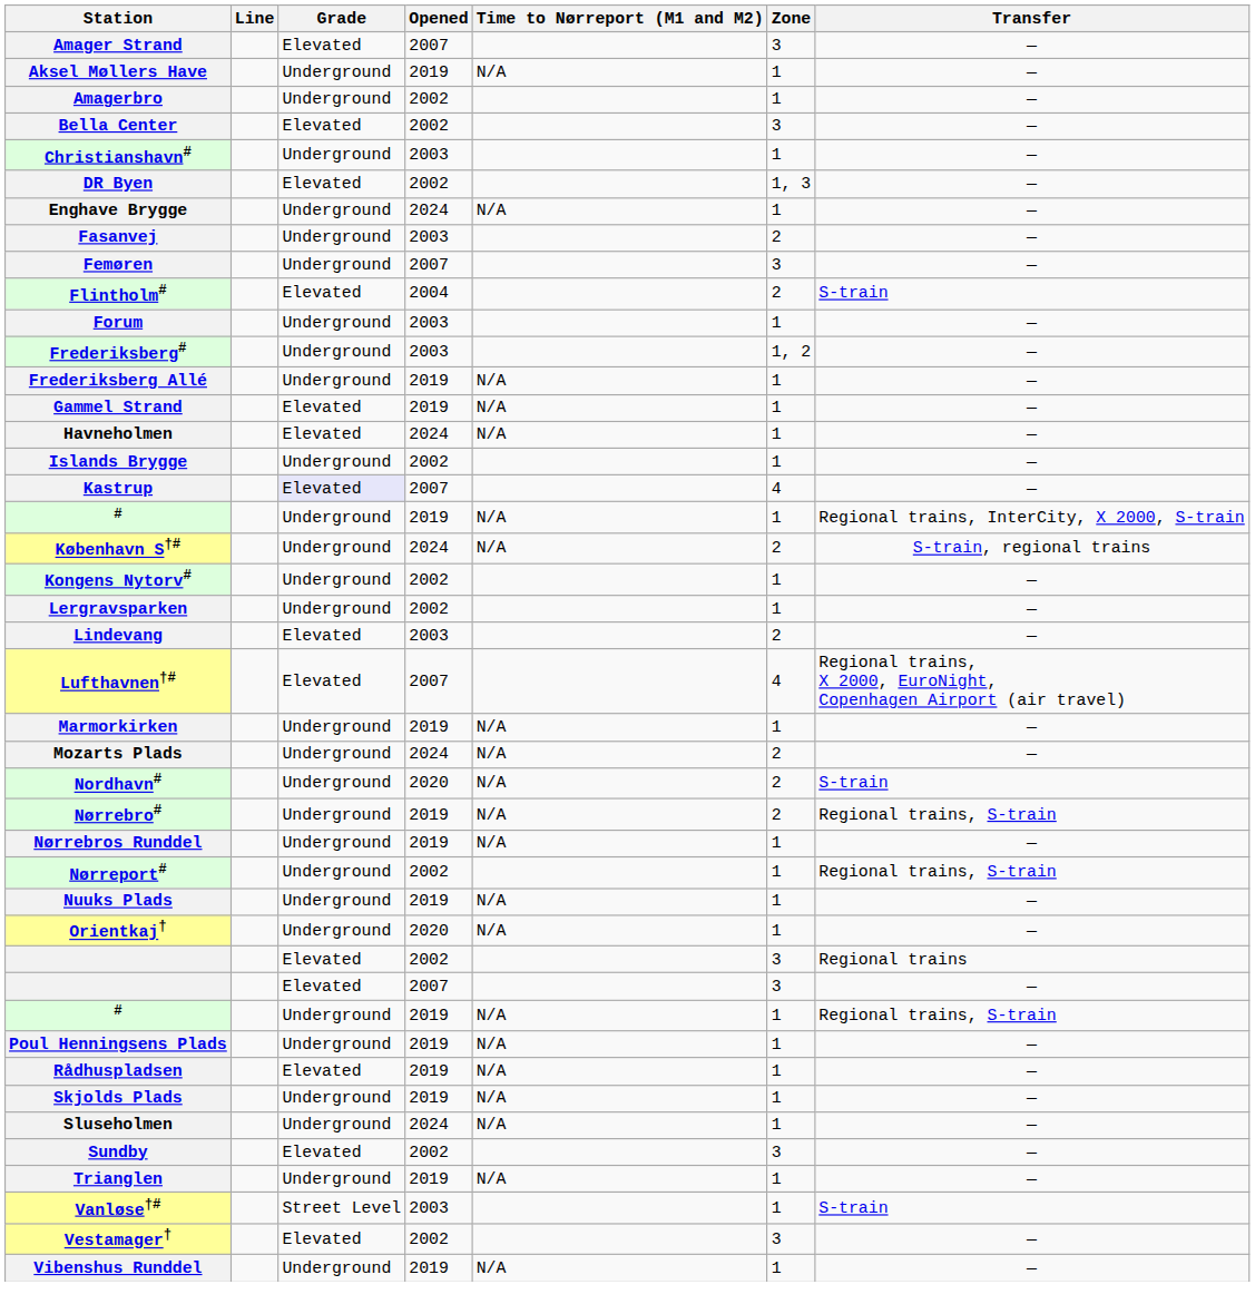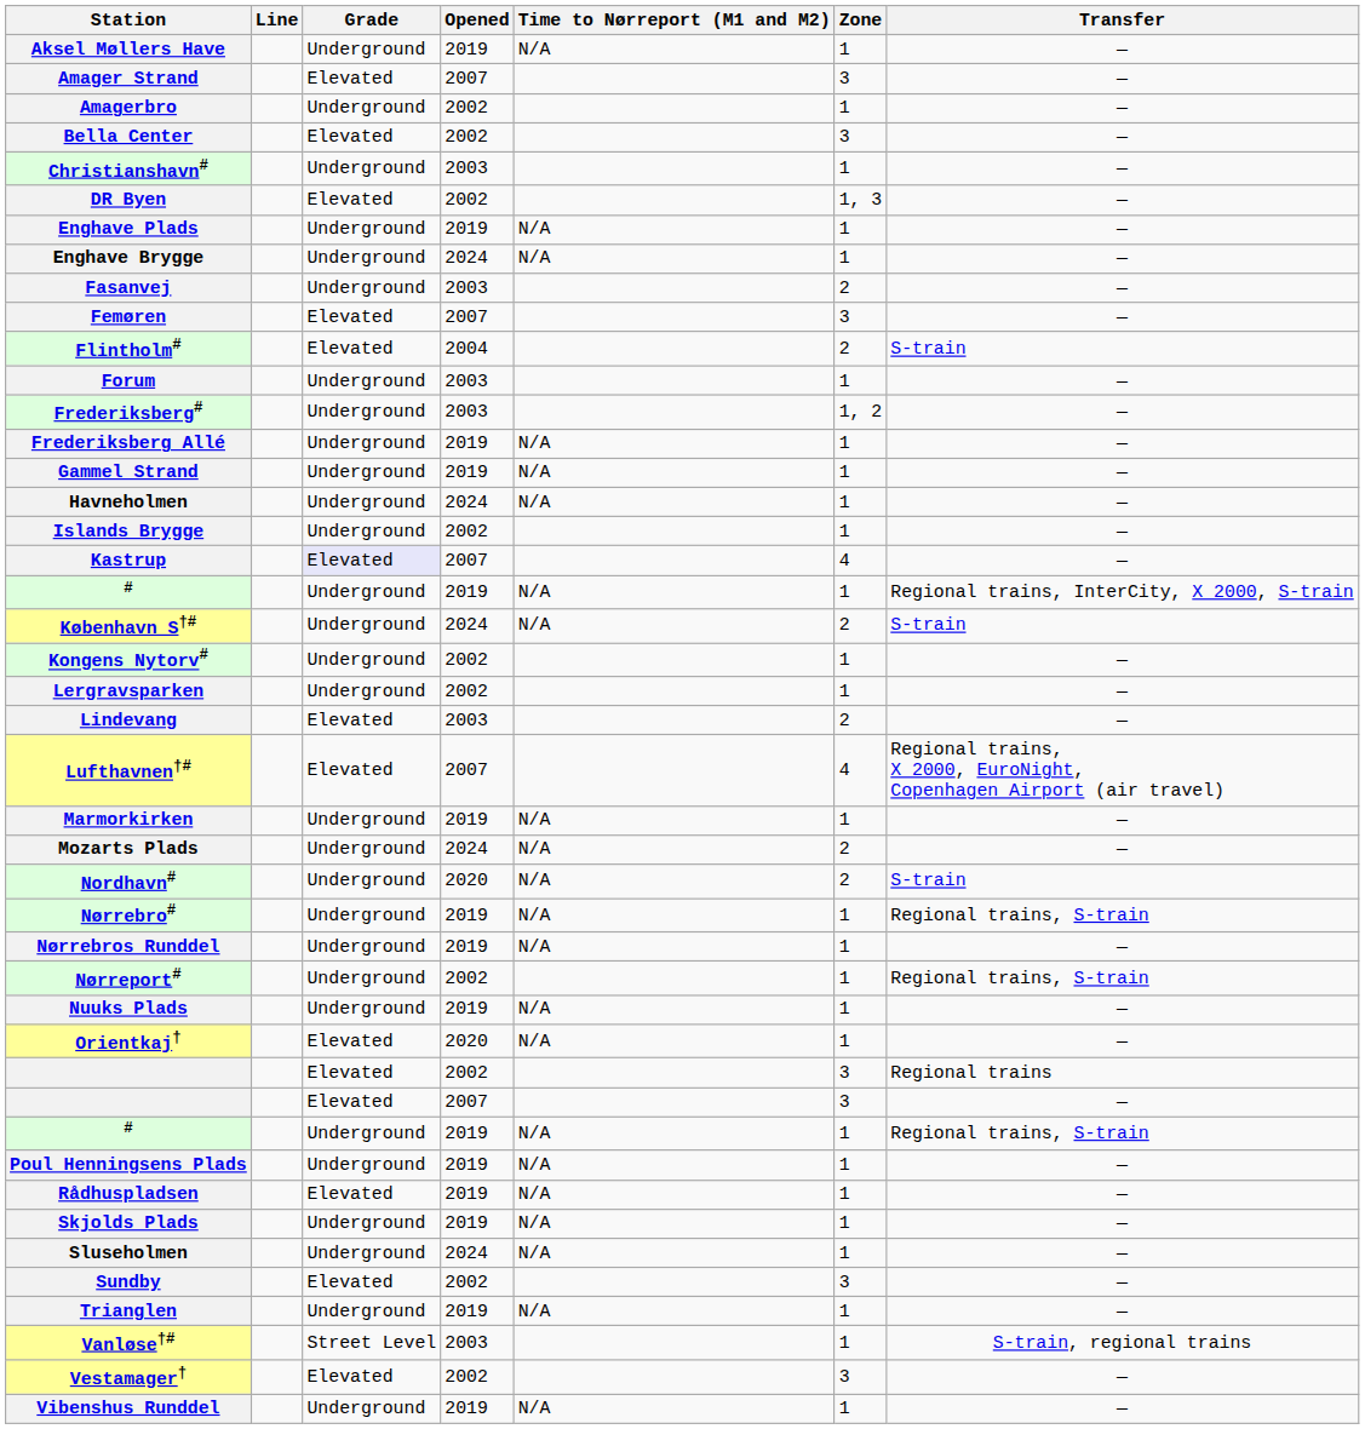 <table class="wikitable plainrowheaders sortable">
 <tr>
 <th scope=col>Station</th>
 <th scope=col>Line</th>
 <th scope=col>Grade</th>
 <th scope=col>Opened</th>
 <th scope=col>Time to Nørreport (M1 and M2)</th>
 <th scope=col>Zone</th>
 <th scope=col>Transfer</th>
 </tr>
 <tr>
+<th scope=row><a href='#'>Aksel Møllers Have</a></th>
+<td></td>
+<td>Underground</td>
+<td>2019</td>
+<td>N/A</td>
+<td>1</td>
+<td align=center>—</td>
+</tr>
+<tr>
 <th scope=row><a href='#'>Amager Strand</a></th>
 <td></td>
 <td>Elevated</td>
 <td>2007</td>
 <td></td>
 <td>3</td>
-<td align=center>—</td>
-</tr>
-<tr>
-<th scope=row><a href='#'>Aksel Møllers Have</a></th>
-<td></td>
-<td>Underground</td>
-<td>2019</td>
-<td>N/A</td>
-<td>1</td>
 <td align=center>—</td>
 </tr>
 <tr>
 <th scope=row><a href='#'>Amagerbro</a></th>
 <td></td>
 <td>Underground</td>
 <td>2002</td>
 <td></td>
 <td>1</td>
 <td align=center>—</td>
 </tr>
 <tr>
 <th scope=row><a href='#'>Bella Center</a></th>
 <td></td>
 <td>Elevated</td>
 <td>2002</td>
 <td></td>
 <td>3</td>
 <td align=center>—</td>
 </tr>
 <tr>
 <th scope=row style="background-color:#DDFFDD"><a href='#'>Christianshavn</a><sup>#</sup></th>
 <td></td>
 <td>Underground</td>
 <td>2003</td>
 <td></td>
 <td>1</td>
 <td align=center>—</td>
 </tr>
 <tr>
 <th scope=row><a href='#'>DR Byen</a></th>
 <td></td>
 <td>Elevated</td>
 <td>2002</td>
 <td></td>
 <td>1, 3</td>
 <td align=center>—</td>
 </tr>
 <tr>
+<th scope=row><a href='#'>Enghave Plads</a></th>
+<td></td>
+<td>Underground</td>
+<td>2019</td>
+<td>N/A</td>
+<td>1</td>
+<td align=center>—</td>
+</tr>
+<tr>
 <th scope=row>Enghave Brygge</th>
 <td></td>
 <td>Underground</td>
 <td>2024</td>
 <td>N/A</td>
 <td>1</td>
 <td align="center">—</td>
 </tr>
 <tr>
 <th scope=row><a href='#'>Fasanvej</a></th>
 <td></td>
 <td>Underground</td>
 <td>2003</td>
 <td></td>
 <td>2</td>
 <td align=center>—</td>
 </tr>
 <tr>
 <th scope=row><a href='#'>Femøren</a></th>
 <td></td>
-<td>Underground</td>
+<td>Elevated</td>
 <td>2007</td>
 <td></td>
 <td>3</td>
 <td align=center>—</td>
 </tr>
 <tr>
 <th scope=row style="background-color:#DDFFDD"><a href='#'>Flintholm</a><sup>#</sup></th>
 <td></td>
 <td>Elevated</td>
 <td>2004</td>
 <td></td>
 <td>2</td>
 <td><a href='#'>S-train</a></td>
 </tr>
 <tr>
 <th scope=row><a href='#'>Forum</a></th>
 <td></td>
 <td>Underground</td>
 <td>2003</td>
 <td></td>
 <td>1</td>
 <td align=center>—</td>
 </tr>
 <tr>
 <th scope=row style="background-color:#DDFFDD"><a href='#'>Frederiksberg</a><sup>#</sup></th>
 <td></td>
 <td>Underground</td>
 <td>2003</td>
 <td></td>
 <td>1, 2</td>
 <td align=center>—</td>
 </tr>
 <tr>
 <th scope=row><a href='#'>Frederiksberg Allé</a></th>
 <td></td>
 <td>Underground</td>
 <td>2019</td>
 <td>N/A</td>
 <td>1</td>
 <td align=center>—</td>
 </tr>
 <tr>
 <th scope=row><a href='#'>Gammel Strand</a></th>
 <td> </td>
-<td>Elevated</td>
+<td>Underground</td>
 <td>2019</td>
 <td>N/A</td>
 <td>1</td>
 <td align="center">—</td>
 </tr>
 <tr>
 <th scope=row>Havneholmen</th>
 <td></td>
-<td>Elevated</td>
+<td>Underground</td>
 <td>2024</td>
 <td>N/A</td>
 <td>1</td>
 <td align="center">—</td>
 </tr>
 <tr>
 <th scope=row><a href='#'>Islands Brygge</a></th>
 <td></td>
 <td>Underground</td>
 <td>2002</td>
 <td></td>
 <td>1</td>
 <td align=center>—</td>
 </tr>
 <tr>
 <th scope=row><a href='#'>Kastrup</a></th>
 <td></td>
 <td style="background: lavender;">Elevated</td>
 <td>2007</td>
 <td></td>
 <td>4</td>
 <td align=center>—</td>
 </tr>
 <tr>
 <th scope=row style="background-color:#DDFFDD"><sup>#</sup></th>
 <td> </td>
 <td>Underground</td>
 <td>2019</td>
 <td>N/A</td>
 <td>1</td>
 <td>Regional trains, InterCity, <a href='#'>X 2000</a>, <a href='#'>S-train</a></td>
 </tr>
 <tr>
 <th scope=row style="background-color:#FFFF99"><a href='#'>København S</a><sup>†#</sup></th>
 <td></td>
 <td>Underground</td>
 <td>2024</td>
 <td>N/A</td>
 <td>2</td>
-<td align="center"><a href='#'>S-train</a>, regional trains</td>
+<td><a href='#'>S-train</a></td>
 </tr>
 <tr>
 <th scope=row style="background-color:#DDFFDD"><a href='#'>Kongens Nytorv</a><sup>#</sup></th>
 <td> </td>
 <td>Underground</td>
 <td>2002</td>
 <td></td>
 <td>1</td>
 <td align=center>—</td>
 </tr>
 <tr>
 <th scope=row><a href='#'>Lergravsparken</a></th>
 <td></td>
 <td>Underground</td>
 <td>2002</td>
 <td></td>
 <td>1</td>
 <td align=center>—</td>
 </tr>
 <tr>
 <th scope=row><a href='#'>Lindevang</a></th>
 <td></td>
 <td>Elevated</td>
 <td>2003</td>
 <td></td>
 <td>2</td>
 <td align=center>—</td>
 </tr>
 <tr>
 <th scope=row style="background-color:#FFFF99"><a href='#'>Lufthavnen</a><sup>†#</sup></th>
 <td></td>
 <td>Elevated</td>
 <td>2007</td>
 <td></td>
 <td>4</td>
 <td>Regional trains, <br><a href='#'>X 2000</a>, <a href='#'>EuroNight</a>,<br><a href='#'>Copenhagen Airport</a> (air travel)</td>
 </tr>
 <tr>
 <th scope=row><a href='#'>Marmorkirken</a></th>
 <td> </td>
 <td>Underground</td>
 <td>2019</td>
 <td>N/A</td>
 <td>1</td>
 <td align="center">—</td>
 </tr>
 <tr>
 <th scope=row>Mozarts Plads</th>
 <td></td>
 <td>Underground</td>
 <td>2024</td>
 <td>N/A</td>
 <td>2</td>
 <td align="center">—</td>
 </tr>
 <tr>
 <th scope=row style="background-color:#DDFFDD"><a href='#'>Nordhavn</a><sup>#</sup></th>
 <td></td>
 <td>Underground</td>
 <td>2020</td>
 <td>N/A</td>
 <td>2</td>
 <td><a href='#'>S-train</a></td>
 </tr>
 <tr>
 <th scope=row style="background-color:#DDFFDD"><a href='#'>Nørrebro</a><sup>#</sup></th>
 <td></td>
 <td>Underground</td>
 <td>2019</td>
 <td>N/A</td>
-<td>2</td>
+<td>1</td>
 <td>Regional trains, <a href='#'>S-train</a></td>
 </tr>
 <tr>
 <th scope=row><a href='#'>Nørrebros Runddel</a></th>
 <td></td>
 <td>Underground</td>
 <td>2019</td>
 <td>N/A</td>
 <td>1</td>
 <td align=center>—</td>
 </tr>
 <tr>
 <th scope=row style="background-color:#DDFFDD"><a href='#'>Nørreport</a><sup>#</sup></th>
 <td></td>
 <td>Underground</td>
 <td>2002</td>
 <td></td>
 <td>1</td>
 <td>Regional trains, <a href='#'>S-train</a></td>
 </tr>
 <tr>
 <th scope=row><a href='#'>Nuuks Plads</a></th>
 <td></td>
 <td>Underground</td>
 <td>2019</td>
 <td>N/A</td>
 <td>1</td>
 <td align=center>—</td>
 </tr>
 <tr>
 <th scope=row style="background-color:#FFFF99"><a href='#'>Orientkaj</a><sup>†</sup></th>
 <td></td>
-<td>Underground</td>
+<td>Elevated</td>
 <td>2020</td>
 <td>N/A</td>
 <td>1</td>
 <td align="center">—</td>
 </tr>
 <tr>
 <th scope=row></th>
 <td></td>
 <td>Elevated</td>
 <td>2002</td>
 <td></td>
 <td>3</td>
 <td>Regional trains</td>
 </tr>
 <tr>
 <th scope=row></th>
 <td></td>
 <td>Elevated</td>
 <td>2007</td>
 <td></td>
 <td>3</td>
 <td align=center>—</td>
 </tr>
 <tr>
 <th scope=row style="background-color:#DDFFDD"><sup>#</sup></th>
 <td> </td>
 <td>Underground</td>
 <td>2019</td>
 <td>N/A</td>
 <td>1</td>
 <td>Regional trains, <a href='#'>S-train</a></td>
 </tr>
 <tr>
 <th scope=row><a href='#'>Poul Henningsens Plads</a></th>
 <td></td>
 <td>Underground</td>
 <td>2019</td>
 <td>N/A</td>
 <td>1</td>
 <td align=center>—</td>
 </tr>
 <tr>
 <th scope=row><a href='#'>Rådhuspladsen</a></th>
 <td> </td>
 <td>Elevated</td>
 <td>2019</td>
 <td>N/A</td>
 <td>1</td>
 <td align="center">—</td>
 </tr>
 <tr>
 <th scope=row><a href='#'>Skjolds Plads</a></th>
 <td></td>
 <td>Underground</td>
 <td>2019</td>
 <td>N/A</td>
 <td>1</td>
 <td align=center>—</td>
 </tr>
 <tr>
 <th scope=row>Sluseholmen</th>
 <td></td>
 <td>Underground</td>
 <td>2024</td>
 <td>N/A</td>
 <td>1</td>
 <td align="center">—</td>
 </tr>
 <tr>
 <th scope=row><a href='#'>Sundby</a></th>
 <td></td>
 <td>Elevated</td>
 <td>2002</td>
 <td></td>
 <td>3</td>
 <td align=center>—</td>
 </tr>
 <tr>
 <th scope=row><a href='#'>Trianglen</a></th>
 <td></td>
 <td>Underground</td>
 <td>2019</td>
 <td>N/A</td>
 <td>1</td>
 <td align=center>—</td>
 </tr>
 <tr>
 <th scope=row style="background-color:#FFFF99"><a href='#'>Vanløse</a><sup>†#</sup></th>
 <td></td>
 <td>Street Level</td>
 <td>2003</td>
 <td></td>
 <td>1</td>
-<td><a href='#'>S-train</a></td>
+<td align="center"><a href='#'>S-train</a>, regional trains</td>
 </tr>
 <tr>
 <th scope=row style="background-color:#FFFF99"><a href='#'>Vestamager</a><sup>†</sup></th>
 <td></td>
 <td>Elevated</td>
 <td>2002</td>
 <td></td>
 <td>3</td>
 <td align=center>—</td>
 </tr>
 <tr>
 <th scope=row><a href='#'>Vibenshus Runddel</a></th>
 <td></td>
 <td>Underground</td>
 <td>2019</td>
 <td>N/A</td>
 <td>1</td>
 <td align=center>—</td>
 </tr>
 </table>
